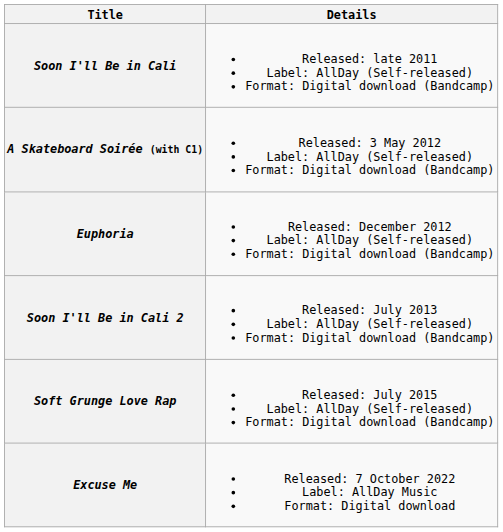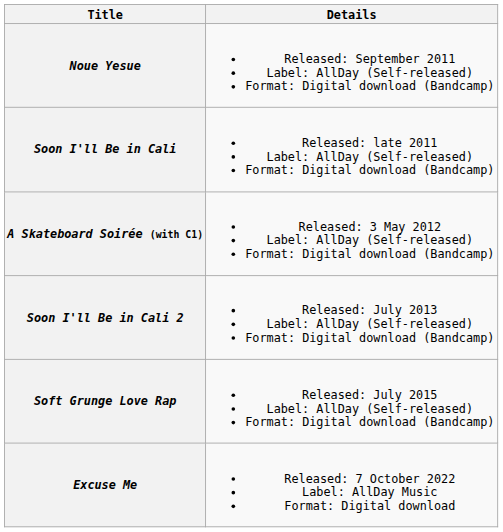 <table class="wikitable plainrowheaders" style="text-align:center;">
 <tr>
 <th>Title</th>
 <th>Details</th>
+</tr>
+<tr>
+<th scope="row"><em>Noue Yesue</em></th>
+<td><br><ul><li>Released: September 2011</li><li>Label: AllDay (Self-released)</li><li>Format: Digital download (Bandcamp)</li></ul></td>
 </tr>
 <tr>
 <th scope="row"><em>Soon I'll Be in Cali</em></th>
 <td><br><ul><li>Released: late 2011</li><li>Label: AllDay (Self-released)</li><li>Format: Digital download (Bandcamp)</li></ul></td>
 </tr>
 <tr>
 <th scope="row"><em>A Skateboard Soirée</em> <small>(with C1)</small></th>
 <td><br><ul><li>Released: 3 May 2012</li><li>Label: AllDay (Self-released)</li><li>Format: Digital download (Bandcamp)</li></ul></td>
-</tr>
-<tr>
-<th scope="row"><em>Euphoria</em></th>
-<td><br><ul><li>Released: December 2012</li><li>Label: AllDay (Self-released)</li><li>Format: Digital download (Bandcamp)</li></ul></td>
 </tr>
 <tr>
 <th scope="row"><em>Soon I'll Be in Cali 2</em></th>
 <td><br><ul><li>Released: July 2013</li><li>Label: AllDay (Self-released)</li><li>Format: Digital download (Bandcamp)</li></ul></td>
 </tr>
 <tr>
 <th scope="row"><em>Soft Grunge Love Rap</em></th>
 <td><br><ul><li>Released: July 2015</li><li>Label: AllDay (Self-released)</li><li>Format: Digital download (Bandcamp)</li></ul></td>
 </tr>
 <tr>
 <th scope="row"><em>Excuse Me</em></th>
 <td><br><ul><li>Released: 7 October 2022</li><li>Label: AllDay Music</li><li>Format: Digital download</li></ul></td>
 </tr>
 </table>
